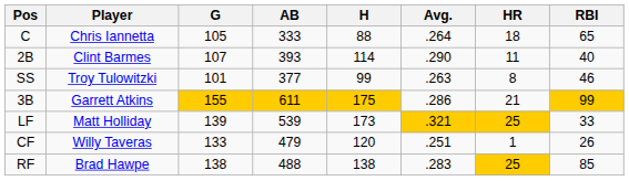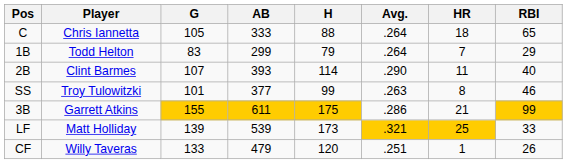 <table class="wikitable sortable">
 <tr>
 <th bgcolor="#DDDDFF" width="5%">Pos</th>
 <th bgcolor="#DDDDFF" width="16%">Player</th>
 <th bgcolor="#DDDDFF" width="9%">G</th>
 <th bgcolor="#DDDDFF" width="9%">AB</th>
 <th bgcolor="#DDDDFF" width="9%">H</th>
 <th bgcolor="#DDDDFF" width="9%">Avg.</th>
 <th bgcolor="#DDDDFF" width="9%">HR</th>
 <th bgcolor="#DDDDFF" width="9%">RBI</th>
 </tr>
 <tr align="center">
 <td>C</td>
 <td><a href='#'>Chris Iannetta</a></td>
 <td>105</td>
 <td>333</td>
 <td>88</td>
 <td>.264</td>
 <td>18</td>
 <td>65</td>
+</tr>
+<tr align="center">
+<td>1B</td>
+<td><a href='#'>Todd Helton</a></td>
+<td>83</td>
+<td>299</td>
+<td>79</td>
+<td>.264</td>
+<td>7</td>
+<td>29</td>
 </tr>
 <tr align="center">
 <td>2B</td>
 <td><a href='#'>Clint Barmes</a></td>
 <td>107</td>
 <td>393</td>
 <td>114</td>
 <td>.290</td>
 <td>11</td>
 <td>40</td>
 </tr>
 <tr align="center">
 <td>SS</td>
 <td><a href='#'>Troy Tulowitzki</a></td>
 <td>101</td>
 <td>377</td>
 <td>99</td>
 <td>.263</td>
 <td>8</td>
 <td>46</td>
 </tr>
 <tr align="center">
 <td>3B</td>
 <td><a href='#'>Garrett Atkins</a></td>
 <td bgcolor="#FFCC00">155</td>
 <td bgcolor="#FFCC00">611</td>
 <td bgcolor="#FFCC00">175</td>
 <td>.286</td>
 <td>21</td>
 <td bgcolor="#FFCC00">99</td>
 </tr>
 <tr align="center">
 <td>LF</td>
 <td><a href='#'>Matt Holliday</a></td>
 <td>139</td>
 <td>539</td>
 <td>173</td>
 <td bgcolor="#FFCC00">.321</td>
 <td bgcolor="#FFCC00">25</td>
 <td>33</td>
 </tr>
 <tr align="center">
 <td>CF</td>
 <td><a href='#'>Willy Taveras</a></td>
 <td>133</td>
 <td>479</td>
 <td>120</td>
 <td>.251</td>
 <td>1</td>
 <td>26</td>
 </tr>
-<tr align="center">
-<td>RF</td>
-<td><a href='#'>Brad Hawpe</a></td>
-<td>138</td>
-<td>488</td>
-<td>138</td>
-<td>.283</td>
-<td bgcolor="#FFCC00">25</td>
-<td>85</td>
-</tr>
 </table>
